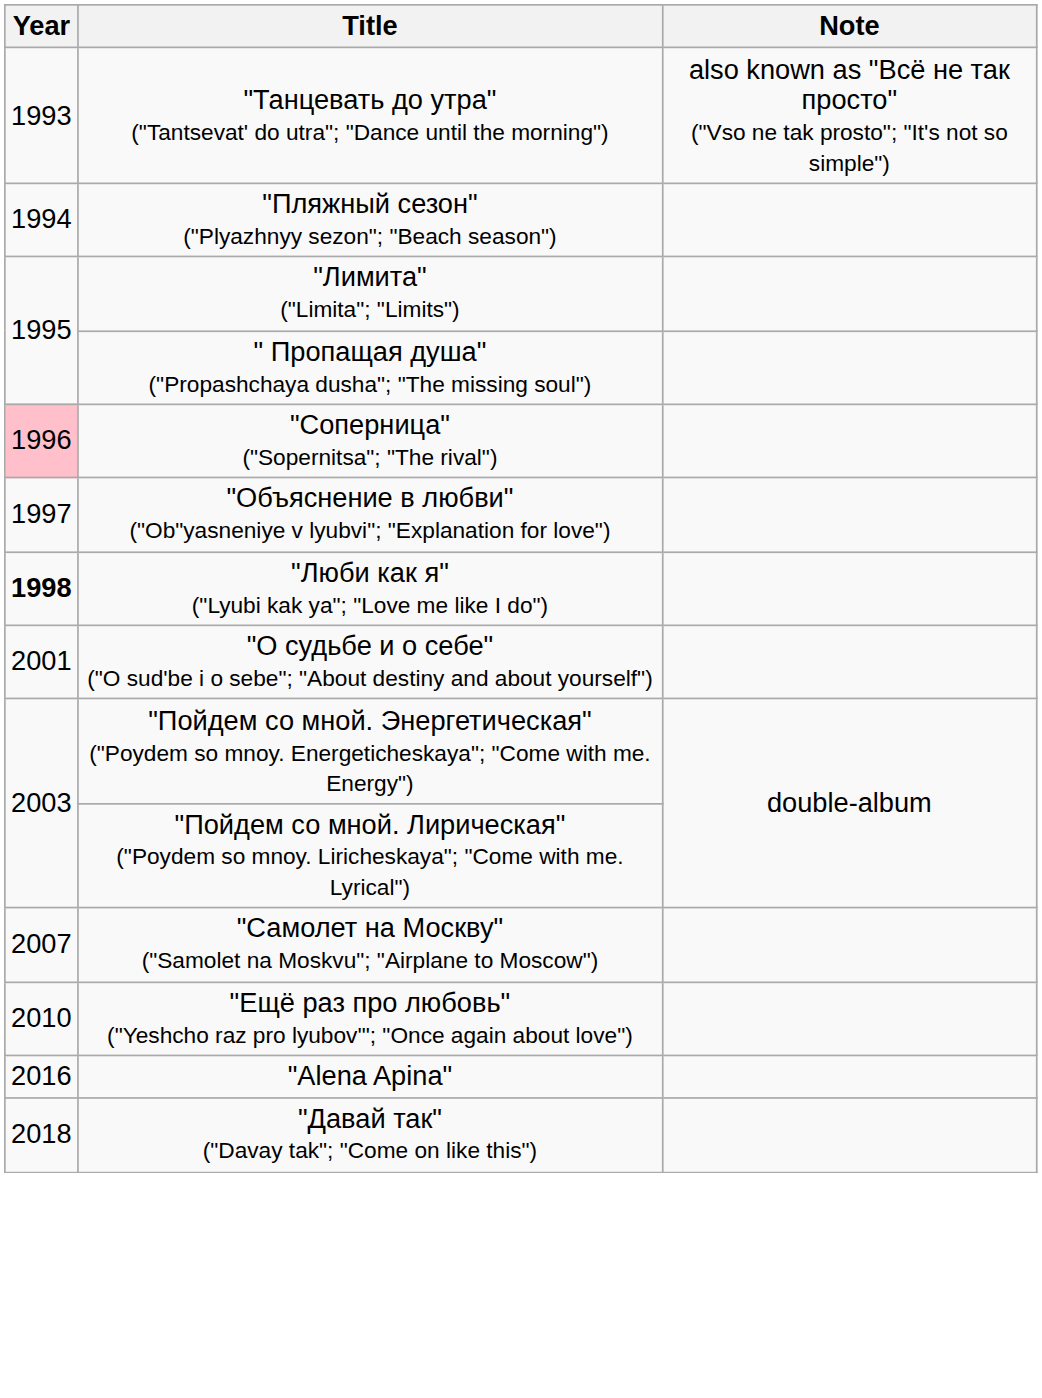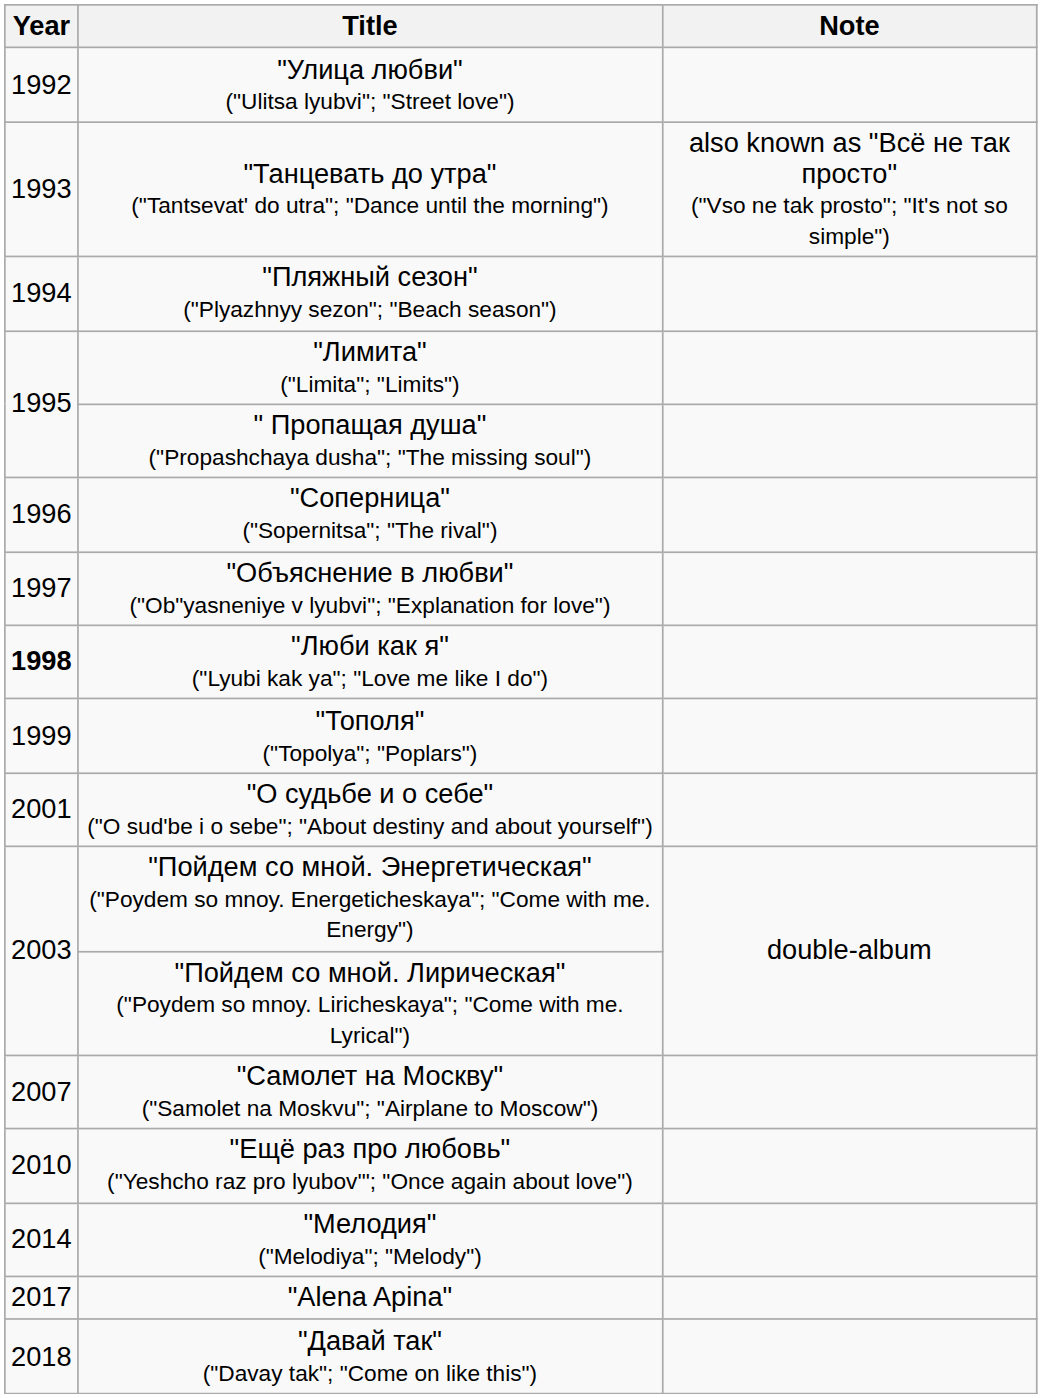 <table class="wikitable" style="text-align:center;">
 <tr>
 <th>Year</th>
 <th>Title</th>
 <th>Note</th>
+</tr>
+<tr>
+<td>1992</td>
+<td>"Улица любви" <br><small>("Ulitsa lyubvi"; "Street love")</small></td>
+<td></td>
 </tr>
 <tr>
 <td rowspan="1">1993</td>
 <td>"Танцевать до утра" <br><small>("Tantsevat' do utra"; "Dance until the morning")</small></td>
 <td>also known as "Всё не так просто" <br><small>("Vso ne tak prosto"; "It's not so simple")</small></td>
 </tr>
 <tr>
 <td rowspan="1">1994</td>
 <td>"Пляжный сезон" <br><small>("Plyazhnyy sezon"; "Beach season")</small></td>
 <td></td>
 </tr>
 <tr>
 <td rowspan="2">1995</td>
 <td>"Лимита" <br><small>("Limita"; "Limits")</small></td>
 <td></td>
 </tr>
 <tr>
 <td>" Пропащая душа" <br><small>("Propashchaya dusha"; "The missing soul")</small></td>
 <td></td>
 </tr>
 <tr>
-<td rowspan="1" style="background: pink;">1996</td>
+<td rowspan="1">1996</td>
 <td>"Соперница" <br><small>("Sopernitsa"; "The rival")</small></td>
 <td></td>
 </tr>
 <tr>
 <td rowspan="1">1997</td>
 <td>"Объяснение в любви" <br><small>("Ob"yasneniye v lyubvi"; "Explanation for love")</small></td>
 <td></td>
 </tr>
 <tr>
 <td rowspan="1"><strong>1998</strong></td>
 <td>"Люби как я" <br><small>("Lyubi kak ya"; "Love me like I do")</small></td>
+<td></td>
+</tr>
+<tr>
+<td rowspan="1">1999</td>
+<td>"Тополя" <br><small>("Topolya"; "Poplars")</small></td>
 <td></td>
 </tr>
 <tr>
 <td rowspan="1">2001</td>
 <td>"О судьбе и о себе" <br><small>("O sud'be i o sebe"; "About destiny and about yourself")</small></td>
 <td></td>
 </tr>
 <tr>
 <td rowspan="2">2003</td>
 <td>"Пойдем со мной. Энергетическая" <br><small>("Poydem so mnoy. Energeticheskaya"; "Come with me. Energy")</small></td>
 <td rowspan="2">double-album</td>
 </tr>
 <tr>
 <td>"Пойдем со мной. Лирическая" <br><small>("Poydem so mnoy. Liricheskaya"; "Come with me. Lyrical")</small></td>
 </tr>
 <tr>
 <td rowspan="1">2007</td>
 <td>"Самолет на Москву" <br><small>("Samolet na Moskvu"; "Airplane to Moscow")</small></td>
 <td></td>
 </tr>
 <tr>
 <td rowspan="1">2010</td>
 <td>"Ещё раз про любовь" <br><small>("Yeshcho raz pro lyubov'"; "Once again about love")</small></td>
 <td></td>
 </tr>
 <tr>
-<td rowspan="1">2016</td>
+<td rowspan="1">2014</td>
+<td>"Мелодия" <br><small>("Melodiya"; "Melody")</small></td>
+<td></td>
+</tr>
+<tr>
+<td rowspan="1">2017</td>
 <td>"Alena Apina"</td>
 <td></td>
 </tr>
 <tr>
 <td rowspan="1">2018</td>
 <td>"Давай так" <br><small>("Davay tak"; "Come on like this")</small></td>
 <td></td>
 </tr>
 <tr>
 </tr>
 </table>
